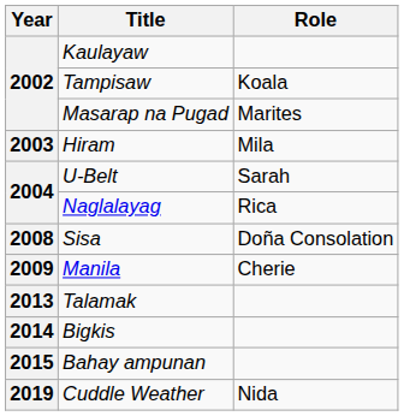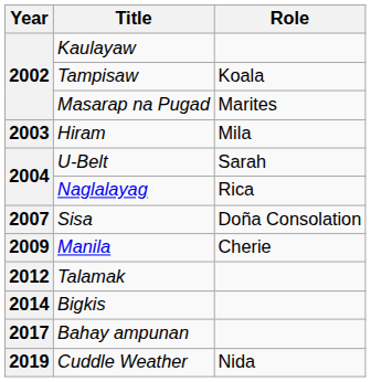 <table class= "wikitable plainrowheaders sortable">
 <tr>
 <th scope="col">Year</th>
 <th scope="col">Title</th>
 <th scope="col">Role</th>
 </tr>
 <tr>
 <th scope="row" rowspan="3">2002</th>
 <td><em>Kaulayaw</em></td>
 <td></td>
 </tr>
 <tr>
 <td><em>Tampisaw</em></td>
 <td>Koala</td>
 </tr>
 <tr>
 <td><em>Masarap na Pugad</em></td>
 <td>Marites</td>
 </tr>
 <tr>
 <th scope="row" rowspan="1">2003</th>
 <td><em>Hiram</em></td>
 <td>Mila</td>
 </tr>
 <tr>
 <th scope="row" rowspan="2">2004</th>
 <td><em>U-Belt</em></td>
 <td>Sarah</td>
 </tr>
 <tr>
 <td><em><a href='#'>Naglalayag</a></em></td>
 <td>Rica</td>
 </tr>
 <tr>
-<th scope="row" rowspan="1">2008</th>
+<th scope="row" rowspan="1">2007</th>
 <td><em>Sisa</em></td>
 <td>Doña Consolation</td>
 </tr>
 <tr>
 <th scope="row" rowspan="1">2009</th>
 <td><em><a href='#'>Manila</a></em></td>
 <td>Cherie</td>
 </tr>
 <tr>
-<th scope="row" rowspan="1">2013</th>
+<th scope="row" rowspan="1">2012</th>
 <td><em>Talamak</em></td>
 <td></td>
 </tr>
 <tr>
 <th scope="row" rowspan="1">2014</th>
 <td><em>Bigkis</em></td>
 <td></td>
 </tr>
 <tr>
-<th scope="row" rowspan="1">2015</th>
+<th scope="row" rowspan="1">2017</th>
 <td><em>Bahay ampunan</em></td>
 <td></td>
 </tr>
 <tr>
 <th scope="row" rowspan="1">2019</th>
 <td><em>Cuddle Weather</em></td>
 <td>Nida</td>
 </tr>
 </table>
